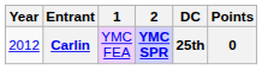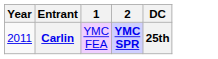 <table class="wikitable" style="text-align:center; font-size:85%">
 <tr>
 <th>Year</th>
 <th>Entrant</th>
 <th>1</th>
 <th>2</th>
 <th>DC</th>
-<th>Points</th>
 </tr>
 <tr>
-<td><a href='#'>2012</a></td>
+<td><a href='#'>2011</a></td>
 <th><a href='#'>Carlin</a></th>
 <td style="background:#EFCFFF;"><a href='#'>YMC<br>FEA</a><br></td>
 <td style="background:#CFCFFF;"><strong><a href='#'>YMC<br>SPR</a><br></strong></td>
 <th>25th</th>
-<th>0</th>
 </tr>
 </table>
